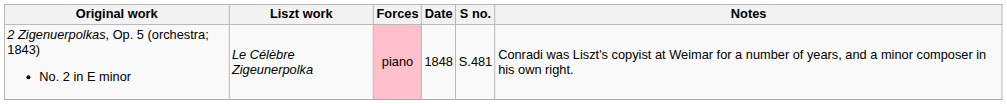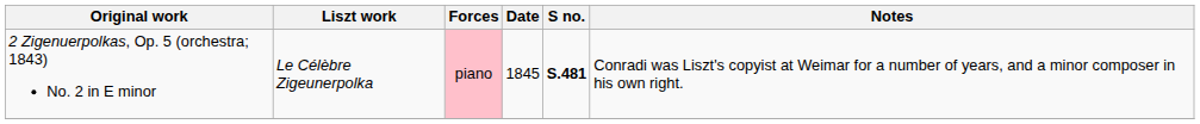 <table class="wikitable">
 <tr>
 <th>Original work</th>
 <th>Liszt work</th>
 <th>Forces</th>
 <th>Date</th>
 <th>S no.</th>
 <th>Notes</th>
 </tr>
 <tr>
 <td><em>2 Zigenuerpolkas</em>, Op. 5 (orchestra; 1843)<br><ul><li>No. 2 in E minor</li></ul></td>
 <td><em>Le Célèbre Zigeunerpolka</em></td>
 <td style="background: pink; text-align: center">piano</td>
-<td>1848</td>
-<td>S.481</td>
+<td>1845</td>
+<td><strong>S.481</strong></td>
 <td>Conradi was Liszt's copyist at Weimar for a number of years, and a minor composer in his own right.</td>
 </tr>
 <tr>
 </tr>
 </table>
